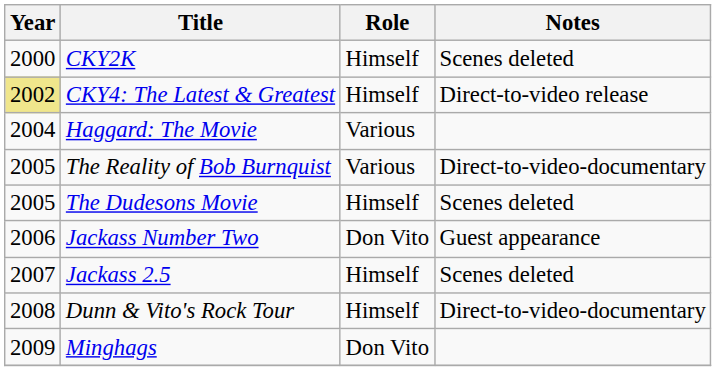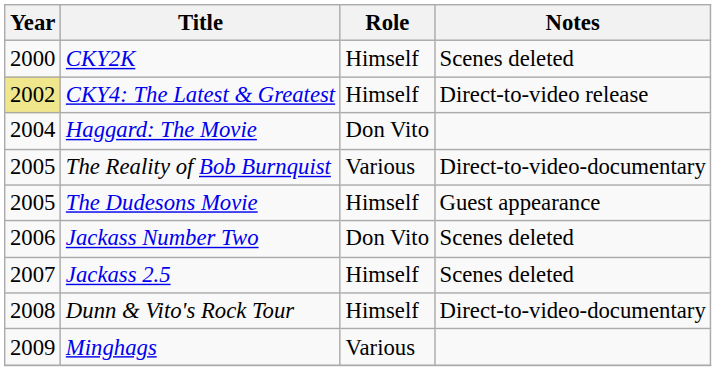 <table class="wikitable">
 <tr>
 <th>Year</th>
 <th>Title</th>
 <th>Role</th>
 <th>Notes</th>
 </tr>
 <tr>
 <td>2000</td>
 <td><em><a href='#'>CKY2K</a></em></td>
 <td>Himself</td>
 <td>Scenes deleted</td>
 </tr>
 <tr>
 <td style="background: khaki;">2002</td>
 <td><em><a href='#'>CKY4: The Latest & Greatest</a></em></td>
 <td>Himself</td>
 <td>Direct-to-video release</td>
 </tr>
 <tr>
 <td>2004</td>
 <td><em><a href='#'>Haggard: The Movie</a></em></td>
-<td>Various</td>
+<td>Don Vito</td>
 <td></td>
 </tr>
 <tr>
 <td>2005</td>
 <td><em>The Reality of <a href='#'>Bob Burnquist</a></em></td>
 <td>Various</td>
 <td>Direct-to-video-documentary</td>
 </tr>
 <tr>
 <td>2005</td>
 <td><em><a href='#'>The Dudesons Movie</a></em></td>
 <td>Himself</td>
-<td>Scenes deleted</td>
+<td>Guest appearance</td>
 </tr>
 <tr>
 <td>2006</td>
 <td><em><a href='#'>Jackass Number Two</a></em></td>
 <td>Don Vito</td>
-<td>Guest appearance</td>
+<td>Scenes deleted</td>
 </tr>
 <tr>
 <td>2007</td>
 <td><em><a href='#'>Jackass 2.5</a></em></td>
 <td>Himself</td>
 <td>Scenes deleted</td>
 </tr>
 <tr>
 <td>2008</td>
 <td><em>Dunn & Vito's Rock Tour</em></td>
 <td>Himself</td>
 <td>Direct-to-video-documentary</td>
 </tr>
 <tr>
 <td>2009</td>
 <td><em><a href='#'>Minghags</a></em></td>
-<td>Don Vito</td>
+<td>Various</td>
 <td></td>
 </tr>
 <tr>
 </tr>
 </table>
